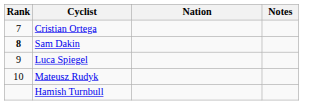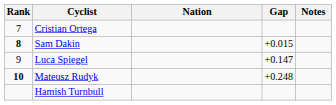 <table class="wikitable" style="text-align:center">
 <tr>
 <th width=30>Rank</th>
 <th width=150>Cyclist</th>
 <th width=200>Nation</th>
+<th width=30>Gap</th>
 <th width=50>Notes</th>
 </tr>
 <tr>
 <td>7</td>
 <td align=left><a href='#'>Cristian Ortega</a></td>
 <td align=left></td>
 <td></td>
+<td></td>
 </tr>
 <tr>
 <td><strong>8</strong></td>
 <td align=left><a href='#'>Sam Dakin</a></td>
 <td align=left></td>
+<td>+0.015</td>
 <td></td>
 </tr>
 <tr>
 <td>9</td>
 <td align=left><a href='#'>Luca Spiegel</a></td>
 <td align=left></td>
+<td>+0.147</td>
 <td></td>
 </tr>
 <tr>
-<td>10</td>
+<td><strong>10</strong></td>
 <td align=left><a href='#'>Mateusz Rudyk</a></td>
 <td align=left></td>
+<td>+0.248</td>
 <td></td>
 </tr>
 <tr>
 <td></td>
 <td align=left><a href='#'>Hamish Turnbull</a></td>
 <td align=left></td>
 <td></td>
+<td></td>
 </tr>
 </table>
